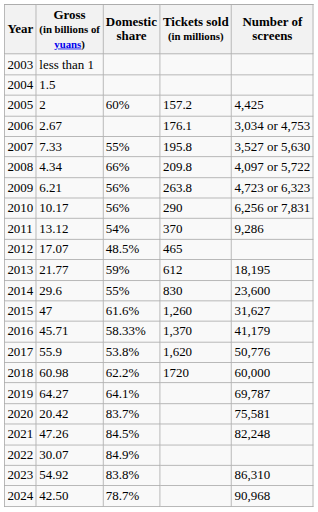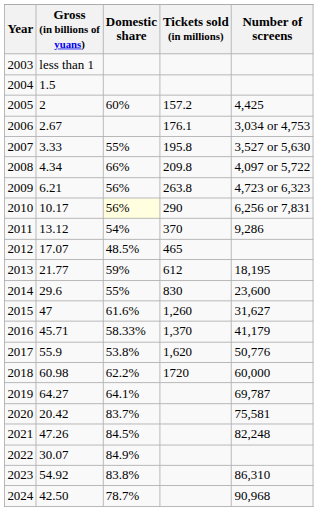 <table class="wikitable" style="float: center; margin-right: 10px;">
 <tr>
 </tr>
 <tr>
 <th>Year</th>
 <th>Gross<br><small>(in billions of<br> <a href='#'>yuans</a>)</small></th>
 <th>Domestic<br>share</th>
 <th>Tickets sold<br><small>(in millions)</small></th>
 <th>Number of<br> screens</th>
 </tr>
 <tr>
 <td>2003</td>
 <td>less than 1</td>
 <td></td>
 <td></td>
 <td></td>
 </tr>
 <tr>
 <td>2004</td>
 <td>1.5</td>
 <td></td>
 <td></td>
 <td></td>
 </tr>
 <tr>
 <td>2005</td>
 <td>2</td>
 <td>60%</td>
 <td>157.2</td>
 <td>4,425</td>
 </tr>
 <tr>
 <td>2006</td>
 <td>2.67</td>
 <td></td>
 <td>176.1</td>
 <td>3,034 or 4,753</td>
 </tr>
 <tr>
 <td>2007</td>
-<td>7.33</td>
+<td>3.33</td>
 <td>55%</td>
 <td>195.8</td>
 <td>3,527 or 5,630</td>
 </tr>
 <tr>
 <td>2008</td>
 <td>4.34</td>
 <td>66%</td>
 <td>209.8</td>
 <td>4,097 or 5,722</td>
 </tr>
 <tr>
 <td>2009</td>
 <td>6.21</td>
 <td>56%</td>
 <td>263.8</td>
 <td>4,723 or 6,323</td>
 </tr>
 <tr>
 <td>2010</td>
 <td>10.17</td>
-<td>56%</td>
+<td style="background: lightyellow;">56%</td>
 <td>290</td>
 <td>6,256 or 7,831</td>
 </tr>
 <tr>
 <td>2011</td>
 <td>13.12</td>
 <td>54%</td>
 <td>370</td>
 <td>9,286</td>
 </tr>
 <tr>
 <td>2012</td>
 <td>17.07</td>
 <td>48.5%</td>
 <td>465</td>
 <td></td>
 </tr>
 <tr>
 <td>2013</td>
 <td>21.77</td>
 <td>59%</td>
 <td>612</td>
 <td>18,195</td>
 </tr>
 <tr>
 <td>2014</td>
 <td>29.6</td>
 <td>55%</td>
 <td>830</td>
 <td>23,600</td>
 </tr>
 <tr>
 <td>2015</td>
 <td>47</td>
 <td>61.6%</td>
 <td>1,260</td>
 <td>31,627</td>
 </tr>
 <tr>
 <td>2016</td>
 <td>45.71</td>
 <td>58.33%</td>
 <td>1,370</td>
 <td>41,179</td>
 </tr>
 <tr>
 <td>2017</td>
 <td>55.9</td>
 <td>53.8%</td>
 <td>1,620</td>
 <td>50,776</td>
 </tr>
 <tr>
 <td>2018</td>
 <td>60.98</td>
 <td>62.2%</td>
 <td>1720</td>
 <td>60,000</td>
 </tr>
 <tr>
 <td>2019</td>
 <td>64.27</td>
 <td>64.1%</td>
 <td></td>
 <td>69,787</td>
 </tr>
 <tr>
 <td>2020</td>
 <td>20.42</td>
 <td>83.7%</td>
 <td></td>
 <td>75,581</td>
 </tr>
 <tr>
 <td>2021</td>
 <td>47.26</td>
 <td>84.5%</td>
 <td></td>
 <td>82,248</td>
 </tr>
 <tr>
 <td>2022</td>
 <td>30.07</td>
 <td>84.9%</td>
 <td></td>
 <td></td>
 </tr>
 <tr>
 <td>2023</td>
 <td>54.92</td>
 <td>83.8%</td>
 <td></td>
 <td>86,310</td>
 </tr>
 <tr>
 <td>2024</td>
 <td>42.50</td>
 <td>78.7%</td>
 <td></td>
 <td>90,968</td>
 </tr>
 </table>
